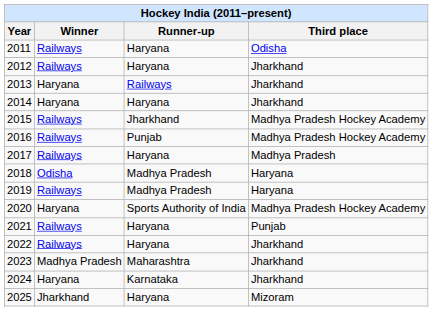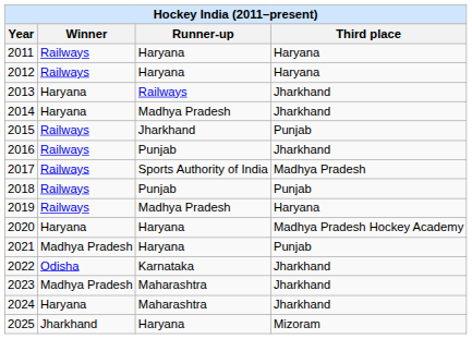 <table class="wikitable">
 <tr style="background: #D0E6FF;">
 <td colspan="4" style="text-align:center;"><strong>Hockey India (2011–present)</strong></td>
 </tr>
 <tr>
 <th>Year</th>
 <th>Winner</th>
 <th>Runner-up</th>
 <th>Third place</th>
 </tr>
 <tr>
 <td>2011</td>
 <td><a href='#'>Railways</a></td>
 <td>Haryana</td>
-<td><a href='#'>Odisha</a></td>
+<td>Haryana</td>
 </tr>
 <tr>
 <td>2012</td>
 <td><a href='#'>Railways</a></td>
 <td>Haryana</td>
-<td>Jharkhand</td>
+<td>Haryana</td>
 </tr>
 <tr>
 <td>2013</td>
 <td>Haryana</td>
 <td><a href='#'>Railways</a></td>
 <td>Jharkhand</td>
 </tr>
 <tr>
 <td>2014</td>
 <td>Haryana</td>
-<td>Haryana</td>
+<td>Madhya Pradesh</td>
 <td>Jharkhand</td>
 </tr>
 <tr>
 <td>2015</td>
 <td><a href='#'>Railways</a></td>
 <td>Jharkhand</td>
-<td>Madhya Pradesh Hockey Academy</td>
+<td>Punjab</td>
 </tr>
 <tr>
 <td>2016</td>
 <td><a href='#'>Railways</a></td>
 <td>Punjab</td>
-<td>Madhya Pradesh Hockey Academy</td>
+<td>Jharkhand</td>
 </tr>
 <tr>
 <td>2017</td>
 <td><a href='#'>Railways</a></td>
-<td>Haryana</td>
+<td>Sports Authority of India</td>
 <td>Madhya Pradesh</td>
 </tr>
 <tr>
 <td>2018</td>
-<td><a href='#'>Odisha</a></td>
-<td>Madhya Pradesh</td>
-<td>Haryana</td>
+<td><a href='#'>Railways</a></td>
+<td>Punjab</td>
+<td>Punjab</td>
 </tr>
 <tr>
 <td>2019</td>
 <td><a href='#'>Railways</a></td>
 <td>Madhya Pradesh</td>
 <td>Haryana</td>
 </tr>
 <tr>
 <td>2020</td>
 <td>Haryana</td>
-<td>Sports Authority of India</td>
+<td>Haryana</td>
 <td>Madhya Pradesh Hockey Academy</td>
 </tr>
 <tr>
 <td>2021</td>
-<td><a href='#'>Railways</a></td>
+<td>Madhya Pradesh</td>
 <td>Haryana</td>
 <td>Punjab</td>
 </tr>
 <tr>
 <td>2022</td>
-<td><a href='#'>Railways</a></td>
-<td>Haryana</td>
+<td><a href='#'>Odisha</a></td>
+<td>Karnataka</td>
 <td>Jharkhand</td>
 </tr>
 <tr>
 <td>2023</td>
 <td>Madhya Pradesh</td>
 <td>Maharashtra</td>
 <td>Jharkhand</td>
 </tr>
 <tr>
 <td>2024</td>
 <td>Haryana</td>
-<td>Karnataka</td>
+<td>Maharashtra</td>
 <td>Jharkhand</td>
 </tr>
 <tr>
 <td>2025</td>
 <td>Jharkhand</td>
 <td>Haryana</td>
 <td>Mizoram</td>
 </tr>
 </table>
